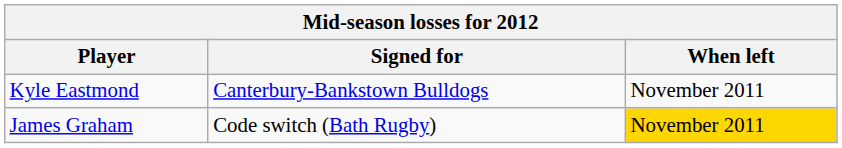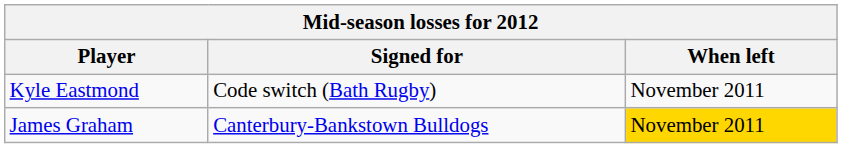 <table class="wikitable"  style="width:65%; font-size:90%;">
 <tr style="background:#efefef;">
 <th colspan=11>Mid-season losses for 2012</th>
 </tr>
 <tr>
 <th>Player</th>
 <th>Signed for</th>
 <th>When left</th>
 </tr>
 <tr>
 <td><a href='#'>Kyle Eastmond</a></td>
-<td><a href='#'>Canterbury-Bankstown Bulldogs</a></td>
+<td>Code switch (<a href='#'>Bath Rugby</a>)</td>
 <td>November 2011</td>
 </tr>
 <tr>
 <td><a href='#'>James Graham</a></td>
-<td>Code switch (<a href='#'>Bath Rugby</a>)</td>
+<td><a href='#'>Canterbury-Bankstown Bulldogs</a></td>
 <td style="background: gold;">November 2011</td>
 </tr>
 </table>
